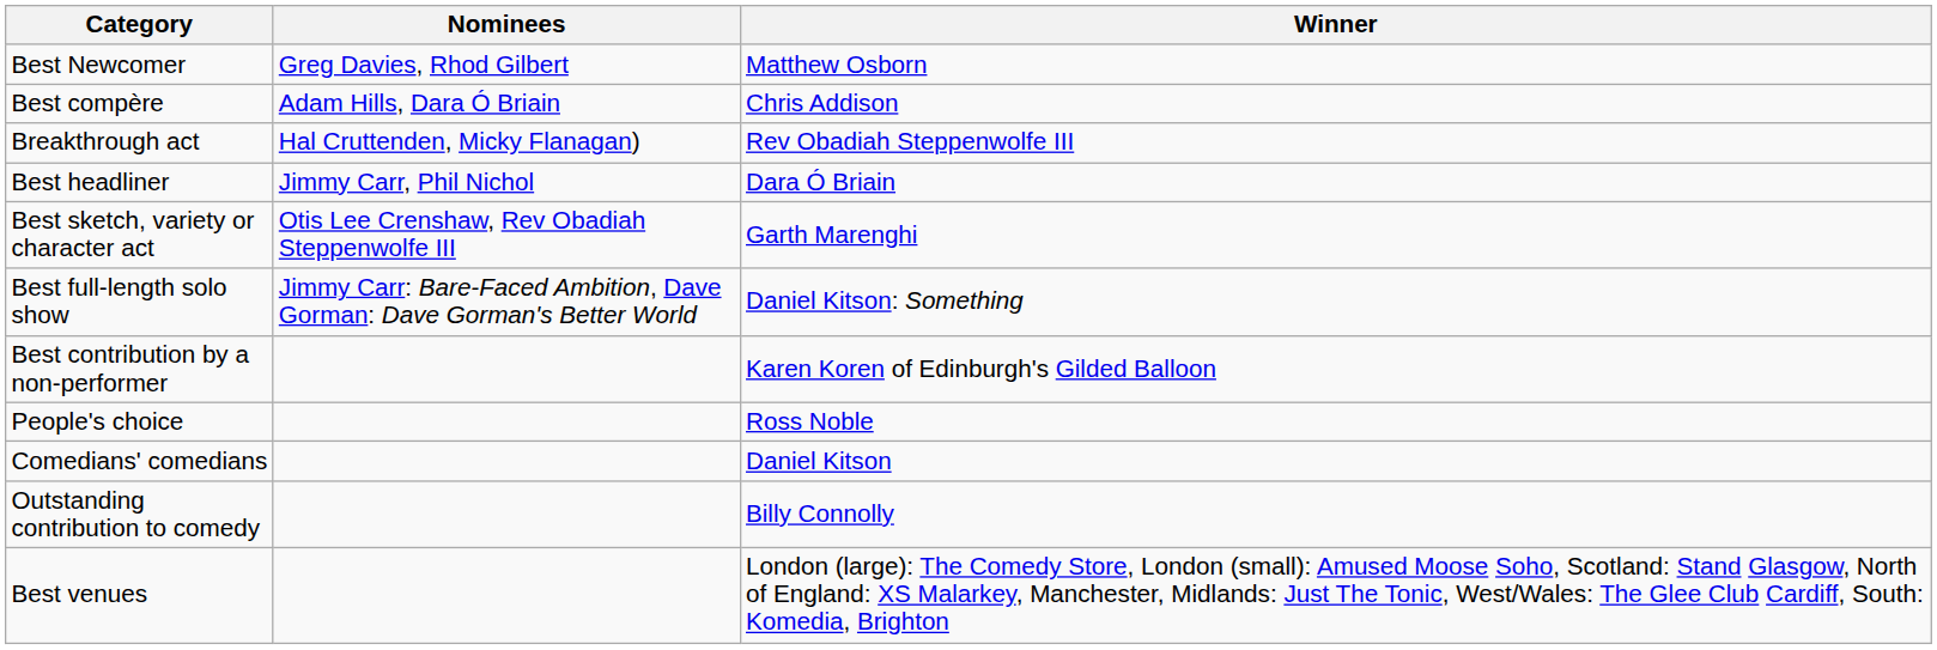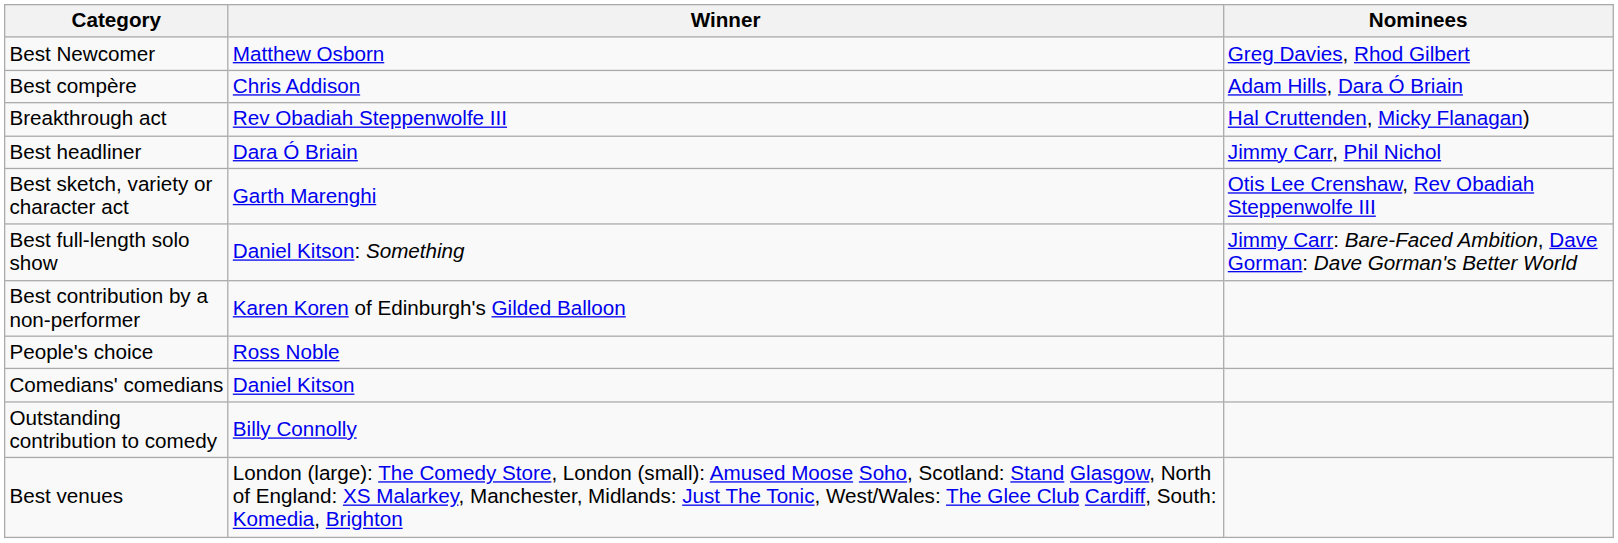 <table class="wikitable">
 <tr>
 <th>Category</th>
+<th>Winner</th>
 <th>Nominees</th>
-<th>Winner</th>
 </tr>
 <tr>
 <td>Best Newcomer</td>
+<td><a href='#'>Matthew Osborn</a></td>
 <td><a href='#'>Greg Davies</a>, <a href='#'>Rhod Gilbert</a></td>
-<td><a href='#'>Matthew Osborn</a></td>
 </tr>
 <tr>
 <td>Best compère</td>
+<td><a href='#'>Chris Addison</a></td>
 <td><a href='#'>Adam Hills</a>, <a href='#'>Dara Ó Briain</a></td>
-<td><a href='#'>Chris Addison</a></td>
 </tr>
 <tr>
 <td>Breakthrough act</td>
+<td><a href='#'>Rev Obadiah Steppenwolfe III</a></td>
 <td><a href='#'>Hal Cruttenden</a>, <a href='#'>Micky Flanagan</a>)</td>
-<td><a href='#'>Rev Obadiah Steppenwolfe III</a></td>
 </tr>
 <tr>
 <td>Best headliner</td>
+<td><a href='#'>Dara Ó Briain</a></td>
 <td><a href='#'>Jimmy Carr</a>, <a href='#'>Phil Nichol</a></td>
-<td><a href='#'>Dara Ó Briain</a></td>
 </tr>
 <tr>
 <td>Best sketch, variety or character act</td>
+<td><a href='#'>Garth Marenghi</a></td>
 <td><a href='#'>Otis Lee Crenshaw</a>, <a href='#'>Rev Obadiah Steppenwolfe III</a></td>
-<td><a href='#'>Garth Marenghi</a></td>
 </tr>
 <tr>
 <td>Best full-length solo show</td>
+<td><a href='#'>Daniel Kitson</a>: <em>Something</em></td>
 <td><a href='#'>Jimmy Carr</a>: <em>Bare-Faced Ambition</em>, <a href='#'>Dave Gorman</a>: <em>Dave Gorman's Better World</em></td>
-<td><a href='#'>Daniel Kitson</a>: <em>Something</em></td>
 </tr>
 <tr>
 <td>Best contribution by a non-performer</td>
+<td><a href='#'>Karen Koren</a> of Edinburgh's <a href='#'>Gilded Balloon</a></td>
 <td></td>
-<td><a href='#'>Karen Koren</a> of Edinburgh's <a href='#'>Gilded Balloon</a></td>
 </tr>
 <tr>
 <td>People's choice</td>
+<td><a href='#'>Ross Noble</a></td>
 <td></td>
-<td><a href='#'>Ross Noble</a></td>
 </tr>
 <tr>
 <td>Comedians' comedians</td>
+<td><a href='#'>Daniel Kitson</a></td>
 <td></td>
-<td><a href='#'>Daniel Kitson</a></td>
 </tr>
 <tr>
 <td>Outstanding contribution to comedy</td>
+<td><a href='#'>Billy Connolly</a></td>
 <td></td>
-<td><a href='#'>Billy Connolly</a></td>
 </tr>
 <tr>
 <td>Best venues</td>
+<td>London (large): <a href='#'>The Comedy Store</a>, London (small): <a href='#'>Amused Moose</a> <a href='#'>Soho</a>, Scotland: <a href='#'>Stand</a> <a href='#'>Glasgow</a>, North of England: <a href='#'>XS Malarkey</a>, Manchester, Midlands: <a href='#'>Just The Tonic</a>, West/Wales: <a href='#'>The Glee Club</a> <a href='#'>Cardiff</a>, South: <a href='#'>Komedia</a>, <a href='#'>Brighton</a></td>
 <td></td>
-<td>London (large): <a href='#'>The Comedy Store</a>, London (small): <a href='#'>Amused Moose</a> <a href='#'>Soho</a>, Scotland: <a href='#'>Stand</a> <a href='#'>Glasgow</a>, North of England: <a href='#'>XS Malarkey</a>, Manchester, Midlands: <a href='#'>Just The Tonic</a>, West/Wales: <a href='#'>The Glee Club</a> <a href='#'>Cardiff</a>, South: <a href='#'>Komedia</a>, <a href='#'>Brighton</a></td>
 </tr>
 </table>
